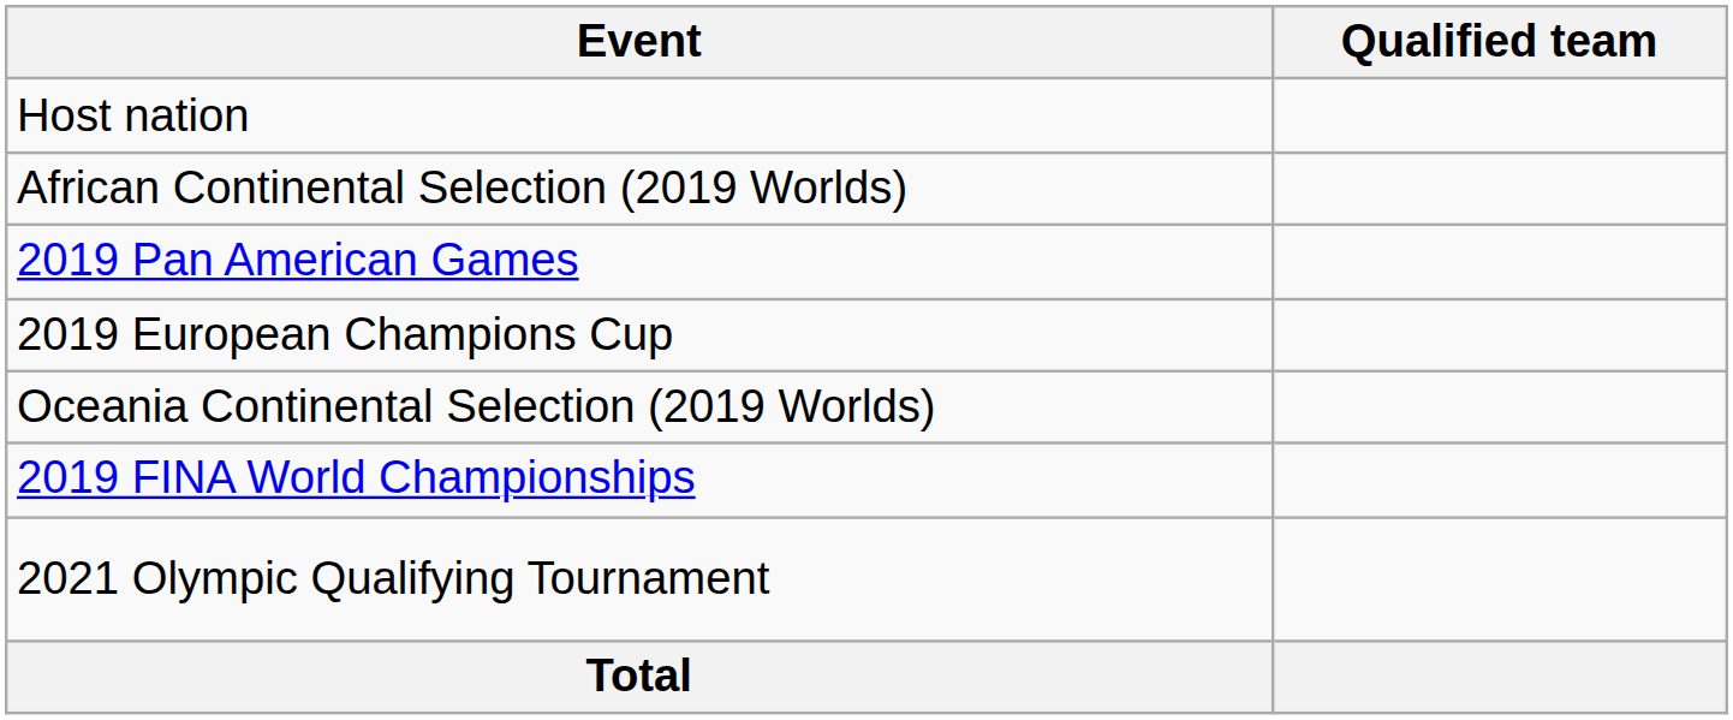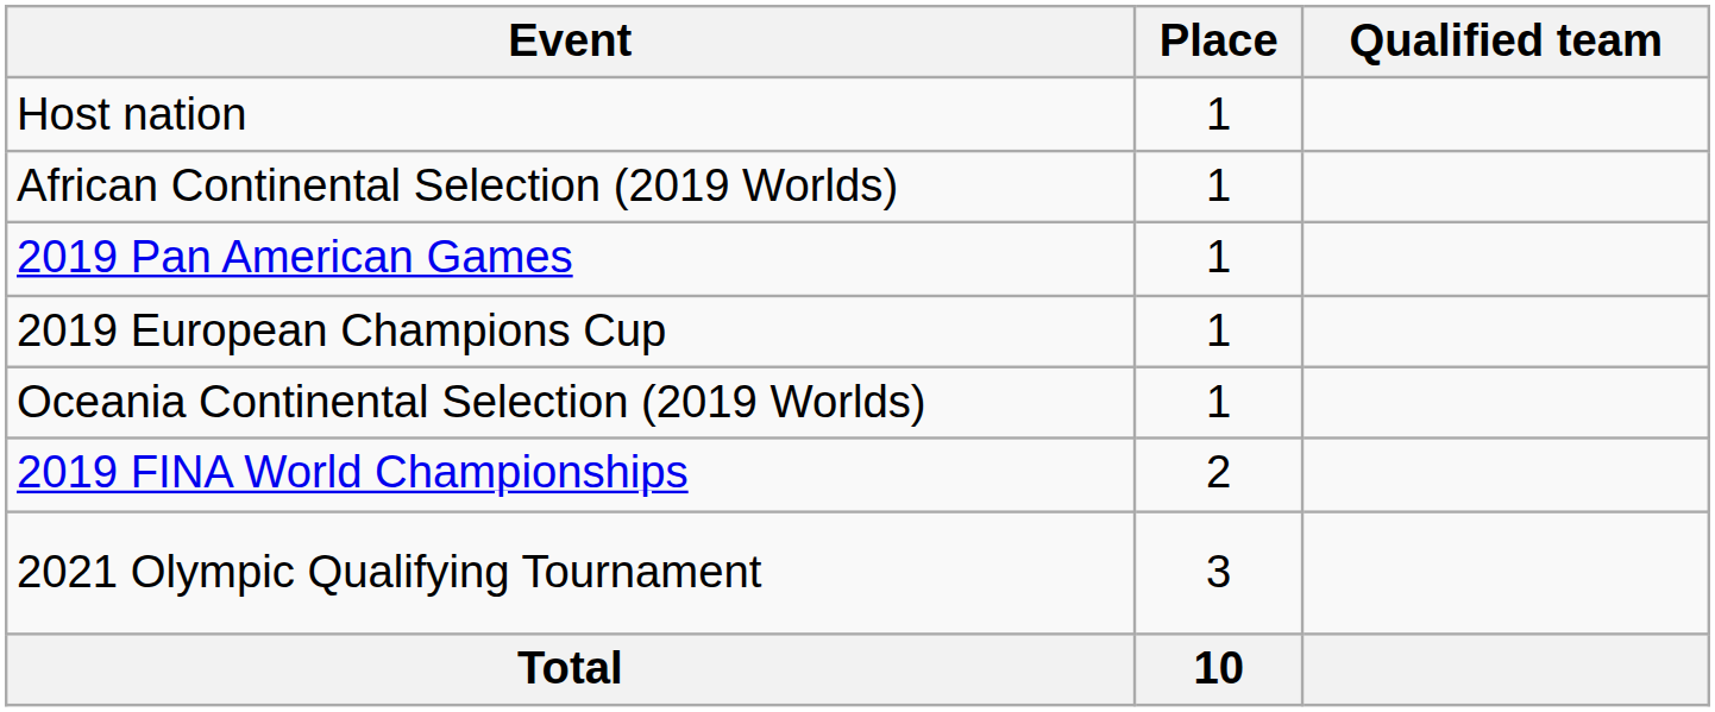 <table class="wikitable" width=600>
 <tr>
 <th>Event</th>
+<th>Place</th>
 <th>Qualified team</th>
 </tr>
 <tr>
 <td>Host nation</td>
+<td align=center>1</td>
 <td></td>
 </tr>
 <tr>
 <td>African Continental Selection (2019 Worlds)</td>
+<td align=center>1</td>
 <td></td>
 </tr>
 <tr>
 <td><a href='#'>2019 Pan American Games</a></td>
+<td align=center>1</td>
 <td></td>
 </tr>
 <tr>
 <td>2019 European Champions Cup</td>
+<td align=center>1</td>
 <td></td>
 </tr>
 <tr>
 <td>Oceania Continental Selection (2019 Worlds)</td>
+<td align=center>1</td>
 <td></td>
 </tr>
 <tr>
 <td><a href='#'>2019 FINA World Championships</a></td>
+<td align=center>2</td>
 <td><br></td>
 </tr>
 <tr>
 <td>2021 Olympic Qualifying Tournament</td>
+<td align=center>3</td>
 <td><br><br></td>
 </tr>
 <tr>
 <th>Total</th>
+<th>10</th>
 <th></th>
 </tr>
 </table>
